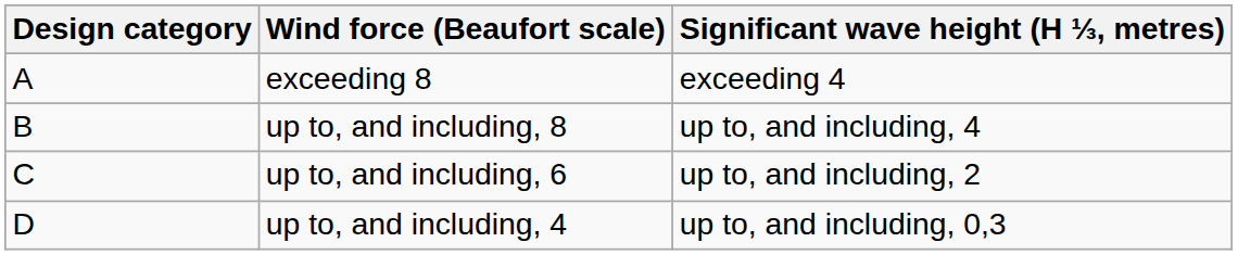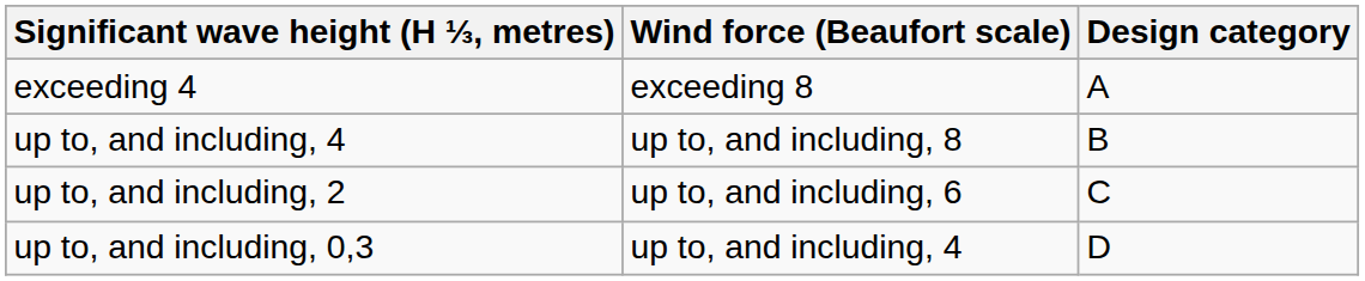 <table class="wikitable">
 <tr>
+<th>Significant wave height (H ⅓, metres)</th>
+<th>Wind force (Beaufort scale)</th>
 <th>Design category</th>
-<th>Wind force (Beaufort scale)</th>
-<th>Significant wave height (H ⅓, metres)</th>
 </tr>
 <tr>
+<td>exceeding 4</td>
+<td>exceeding 8</td>
 <td>A</td>
-<td>exceeding 8</td>
-<td>exceeding 4</td>
 </tr>
 <tr>
+<td>up to, and including, 4</td>
+<td>up to, and including, 8</td>
 <td>B</td>
-<td>up to, and including, 8</td>
-<td>up to, and including, 4</td>
 </tr>
 <tr>
+<td>up to, and including, 2</td>
+<td>up to, and including, 6</td>
 <td>C</td>
-<td>up to, and including, 6</td>
-<td>up to, and including, 2</td>
 </tr>
 <tr>
+<td>up to, and including, 0,3</td>
+<td>up to, and including, 4</td>
 <td>D</td>
-<td>up to, and including, 4</td>
-<td>up to, and including, 0,3</td>
 </tr>
 </table>
